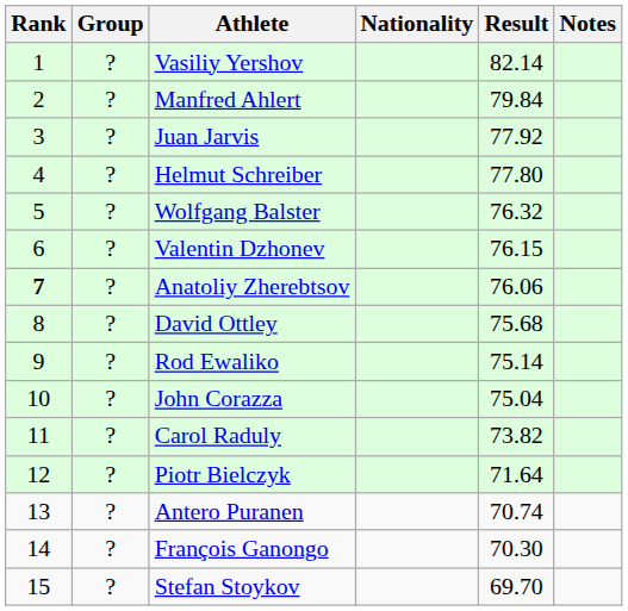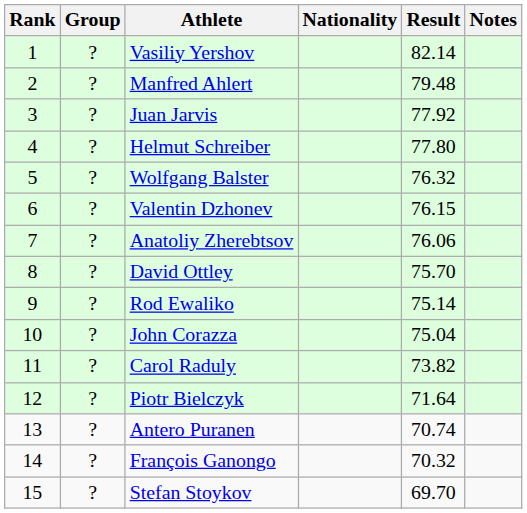 <table class="wikitable sortable" style="text-align:center">
 <tr>
 <th>Rank</th>
 <th>Group</th>
 <th>Athlete</th>
 <th>Nationality</th>
 <th>Result</th>
 <th>Notes</th>
 </tr>
 <tr bgcolor=ddffdd>
 <td>1</td>
 <td>?</td>
 <td align=left><a href='#'>Vasiliy Yershov</a></td>
 <td align=left></td>
 <td>82.14</td>
 <td></td>
 </tr>
 <tr bgcolor=ddffdd>
 <td>2</td>
 <td>?</td>
 <td align=left><a href='#'>Manfred Ahlert</a></td>
 <td align=left></td>
-<td>79.84</td>
+<td>79.48</td>
 <td></td>
 </tr>
 <tr bgcolor=ddffdd>
 <td>3</td>
 <td>?</td>
 <td align=left><a href='#'>Juan Jarvis</a></td>
 <td align=left></td>
 <td>77.92</td>
 <td></td>
 </tr>
 <tr bgcolor=ddffdd>
 <td>4</td>
 <td>?</td>
 <td align=left><a href='#'>Helmut Schreiber</a></td>
 <td align=left></td>
 <td>77.80</td>
 <td></td>
 </tr>
 <tr bgcolor=ddffdd>
 <td>5</td>
 <td>?</td>
 <td align=left><a href='#'>Wolfgang Balster</a></td>
 <td align=left></td>
 <td>76.32</td>
 <td></td>
 </tr>
 <tr bgcolor=ddffdd>
 <td>6</td>
 <td>?</td>
 <td align=left><a href='#'>Valentin Dzhonev</a></td>
 <td align=left></td>
 <td>76.15</td>
 <td></td>
 </tr>
 <tr bgcolor=ddffdd>
-<td><strong>7</strong></td>
+<td>7</td>
 <td>?</td>
 <td align=left><a href='#'>Anatoliy Zherebtsov</a></td>
 <td align=left></td>
 <td>76.06</td>
 <td></td>
 </tr>
 <tr bgcolor=ddffdd>
 <td>8</td>
 <td>?</td>
 <td align=left><a href='#'>David Ottley</a></td>
 <td align=left></td>
-<td>75.68</td>
+<td>75.70</td>
 <td></td>
 </tr>
 <tr bgcolor=ddffdd>
 <td>9</td>
 <td>?</td>
 <td align=left><a href='#'>Rod Ewaliko</a></td>
 <td align=left></td>
 <td>75.14</td>
 <td></td>
 </tr>
 <tr bgcolor=ddffdd>
 <td>10</td>
 <td>?</td>
 <td align=left><a href='#'>John Corazza</a></td>
 <td align=left></td>
 <td>75.04</td>
 <td></td>
 </tr>
 <tr bgcolor=ddffdd>
 <td>11</td>
 <td>?</td>
 <td align=left><a href='#'>Carol Raduly</a></td>
 <td align=left></td>
 <td>73.82</td>
 <td></td>
 </tr>
 <tr bgcolor=ddffdd>
 <td>12</td>
 <td>?</td>
 <td align=left><a href='#'>Piotr Bielczyk</a></td>
 <td align=left></td>
 <td>71.64</td>
 <td></td>
 </tr>
 <tr>
 <td>13</td>
 <td>?</td>
 <td align=left><a href='#'>Antero Puranen</a></td>
 <td align=left></td>
 <td>70.74</td>
 <td></td>
 </tr>
 <tr>
 <td>14</td>
 <td>?</td>
 <td align=left><a href='#'>François Ganongo</a></td>
 <td align=left></td>
-<td>70.30</td>
+<td>70.32</td>
 <td></td>
 </tr>
 <tr>
 <td>15</td>
 <td>?</td>
 <td align=left><a href='#'>Stefan Stoykov</a></td>
 <td align=left></td>
 <td>69.70</td>
 <td></td>
 </tr>
 </table>
